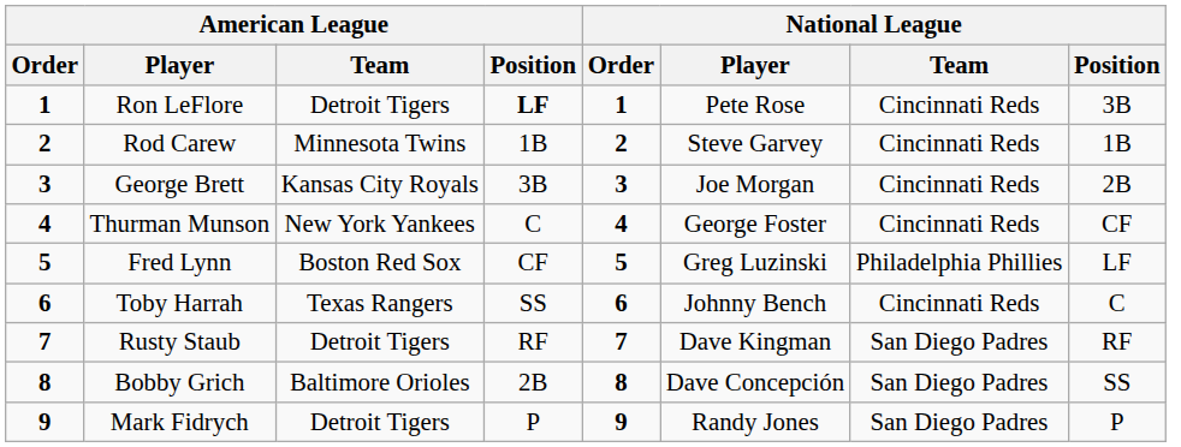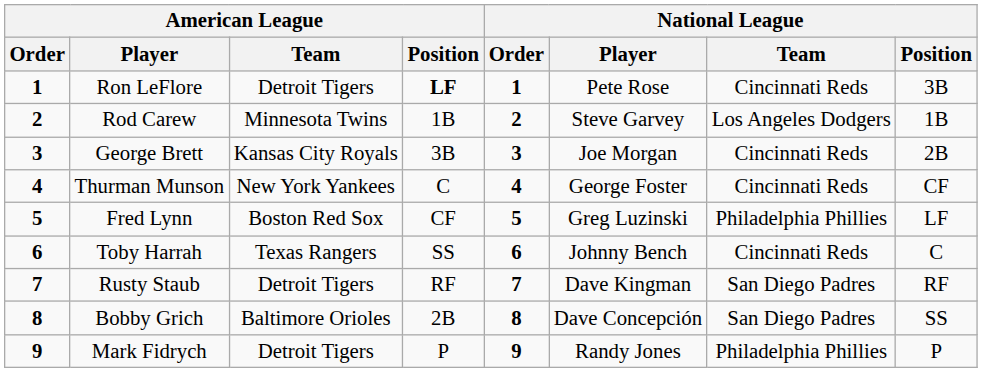 <table class="wikitable" style="text-align:center;">
 <tr>
 <th colspan="4">American League</th>
 <th colspan="4">National League</th>
 </tr>
 <tr>
 <th>Order</th>
 <th>Player</th>
 <th>Team</th>
 <th>Position</th>
 <th>Order</th>
 <th>Player</th>
 <th>Team</th>
 <th>Position</th>
 </tr>
 <tr>
 <td><strong>1</strong></td>
 <td>Ron LeFlore</td>
 <td>Detroit Tigers</td>
 <td><strong>LF</strong></td>
 <td><strong>1</strong></td>
 <td>Pete Rose</td>
 <td>Cincinnati Reds</td>
 <td>3B</td>
 </tr>
 <tr>
 <td><strong>2</strong></td>
 <td>Rod Carew</td>
 <td>Minnesota Twins</td>
 <td>1B</td>
 <td><strong>2</strong></td>
 <td>Steve Garvey</td>
-<td>Cincinnati Reds</td>
+<td>Los Angeles Dodgers</td>
 <td>1B</td>
 </tr>
 <tr>
 <td><strong>3</strong></td>
 <td>George Brett</td>
 <td>Kansas City Royals</td>
 <td>3B</td>
 <td><strong>3</strong></td>
 <td>Joe Morgan</td>
 <td>Cincinnati Reds</td>
 <td>2B</td>
 </tr>
 <tr>
 <td><strong>4</strong></td>
 <td>Thurman Munson</td>
 <td>New York Yankees</td>
 <td>C</td>
 <td><strong>4</strong></td>
 <td>George Foster</td>
 <td>Cincinnati Reds</td>
 <td>CF</td>
 </tr>
 <tr>
 <td><strong>5</strong></td>
 <td>Fred Lynn</td>
 <td>Boston Red Sox</td>
 <td>CF</td>
 <td><strong>5</strong></td>
 <td>Greg Luzinski</td>
 <td>Philadelphia Phillies</td>
 <td>LF</td>
 </tr>
 <tr>
 <td><strong>6</strong></td>
 <td>Toby Harrah</td>
 <td>Texas Rangers</td>
 <td>SS</td>
 <td><strong>6</strong></td>
 <td>Johnny Bench</td>
 <td>Cincinnati Reds</td>
 <td>C</td>
 </tr>
 <tr>
 <td><strong>7</strong></td>
 <td>Rusty Staub</td>
 <td>Detroit Tigers</td>
 <td>RF</td>
 <td><strong>7</strong></td>
 <td>Dave Kingman</td>
 <td>San Diego Padres</td>
 <td>RF</td>
 </tr>
 <tr>
 <td><strong>8</strong></td>
 <td>Bobby Grich</td>
 <td>Baltimore Orioles</td>
 <td>2B</td>
 <td><strong>8</strong></td>
 <td>Dave Concepción</td>
 <td>San Diego Padres</td>
 <td>SS</td>
 </tr>
 <tr>
 <td><strong>9</strong></td>
 <td>Mark Fidrych</td>
 <td>Detroit Tigers</td>
 <td>P</td>
 <td><strong>9</strong></td>
 <td>Randy Jones</td>
-<td>San Diego Padres</td>
+<td>Philadelphia Phillies</td>
 <td>P</td>
 </tr>
 </table>
